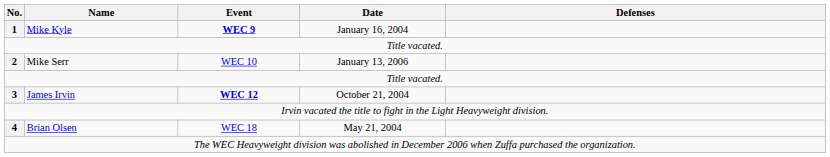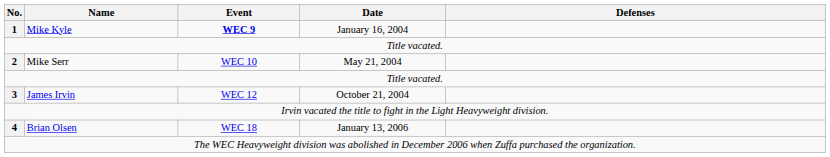 <table class="wikitable" width=100%>
 <tr>
 <th width=1%>No.</th>
 <th width=19%>Name</th>
 <th width=15%>Event</th>
 <th width=18%>Date</th>
 <th width=47%>Defenses</th>
 </tr>
 <tr>
 <th>1</th>
 <td align=left> <a href='#'>Mike Kyle</a><br></td>
 <td align=center><strong><a href='#'>WEC 9</a> <br></strong></td>
 <td align=center>January 16, 2004</td>
 <td></td>
 </tr>
 <tr>
 <td align="center" colspan="5"><em>Title vacated.</em></td>
 </tr>
 <tr>
 <th>2</th>
 <td align=left> Mike Serr<br></td>
 <td align=center><a href='#'>WEC 10</a> <br></td>
-<td align=center>January 13, 2006</td>
+<td align=center>May 21, 2004</td>
 <td></td>
 </tr>
 <tr>
 <td align="center" colspan="5"><em>Title vacated.</em></td>
 </tr>
 <tr>
 <th>3</th>
 <td align=left> <a href='#'>James Irvin</a><br></td>
-<td align=center><strong><a href='#'>WEC 12</a> <br></strong></td>
+<td align=center><a href='#'>WEC 12</a> <br></td>
 <td align=center>October 21, 2004</td>
 <td></td>
 </tr>
 <tr>
 <td align="center" colspan="5"><em>Irvin vacated the title to fight in the Light Heavyweight division.</em></td>
 </tr>
 <tr>
 <th>4</th>
 <td align=left> <a href='#'>Brian Olsen</a><br></td>
 <td align=center><a href='#'>WEC 18</a> <br></td>
-<td align=center>May 21, 2004</td>
+<td align=center>January 13, 2006</td>
 <td></td>
 </tr>
 <tr>
 <td align="center" colspan="5"><em>The WEC Heavyweight division was abolished in December 2006 when Zuffa purchased the organization.</em></td>
 </tr>
 </table>
